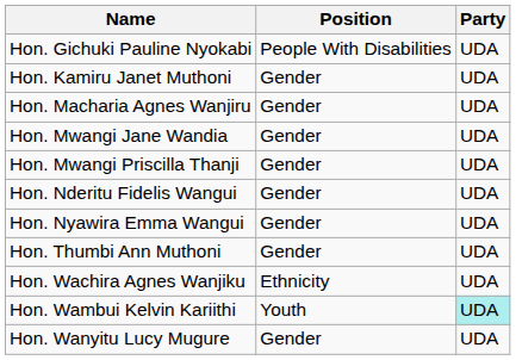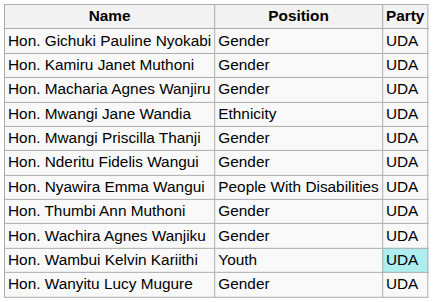 <table class="wikitable">
 <tr>
 <th>Name</th>
 <th>Position</th>
 <th>Party</th>
 </tr>
 <tr>
 <td>Hon. Gichuki Pauline Nyokabi</td>
-<td>People With Disabilities</td>
+<td>Gender</td>
 <td>UDA</td>
 </tr>
 <tr>
 <td>Hon. Kamiru Janet Muthoni</td>
 <td>Gender</td>
 <td>UDA</td>
 </tr>
 <tr>
 <td>Hon. Macharia Agnes Wanjiru</td>
 <td>Gender</td>
 <td>UDA</td>
 </tr>
 <tr>
 <td>Hon. Mwangi Jane Wandia</td>
-<td>Gender</td>
+<td>Ethnicity</td>
 <td>UDA</td>
 </tr>
 <tr>
 <td>Hon. Mwangi Priscilla Thanji</td>
 <td>Gender</td>
 <td>UDA</td>
 </tr>
 <tr>
 <td>Hon. Nderitu Fidelis Wangui</td>
 <td>Gender</td>
 <td>UDA</td>
 </tr>
 <tr>
 <td>Hon. Nyawira Emma Wangui</td>
-<td>Gender</td>
+<td>People With Disabilities</td>
 <td>UDA</td>
 </tr>
 <tr>
 <td>Hon. Thumbi Ann Muthoni</td>
 <td>Gender</td>
 <td>UDA</td>
 </tr>
 <tr>
 <td>Hon. Wachira Agnes Wanjiku</td>
-<td>Ethnicity</td>
+<td>Gender</td>
 <td>UDA</td>
 </tr>
 <tr>
 <td>Hon. Wambui Kelvin Kariithi</td>
 <td>Youth</td>
 <td style="background: paleturquoise;">UDA</td>
 </tr>
 <tr>
 <td>Hon. Wanyitu Lucy Mugure</td>
 <td>Gender</td>
 <td>UDA</td>
 </tr>
 </table>
